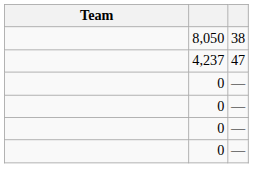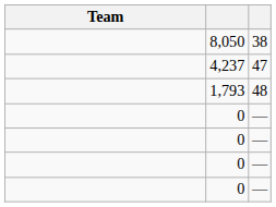 <table class="wikitable">
 <tr>
 <th style="width: 200px;">Team</th>
 <th></th>
 <th></th>
 </tr>
 <tr>
 <td></td>
 <td style="text-align: right;">8,050</td>
 <td style="text-align: center;">38</td>
 </tr>
 <tr>
 <td></td>
 <td style="text-align: right;">4,237</td>
 <td style="text-align: center;">47</td>
+</tr>
+<tr>
+<td></td>
+<td style="text-align: right;">1,793</td>
+<td style="text-align: center;">48</td>
 </tr>
 <tr>
 <td></td>
 <td style="text-align: right;">0</td>
 <td style="text-align: center;">—</td>
 </tr>
 <tr>
 <td></td>
 <td style="text-align: right;">0</td>
 <td style="text-align: center;">—</td>
 </tr>
 <tr>
 <td></td>
 <td style="text-align: right;">0</td>
 <td style="text-align: center;">—</td>
 </tr>
 <tr>
 <td></td>
 <td style="text-align: right;">0</td>
 <td style="text-align: center;">—</td>
 </tr>
 </table>
